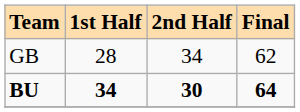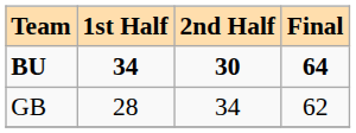 <table class="wikitable" align=right>
 <tr bgcolor=#ffdead align=center>
 <td><strong>Team</strong></td>
 <td><strong>1st Half</strong></td>
 <td><strong>2nd Half</strong></td>
 <td><strong>Final</strong></td>
 </tr>
 <tr>
+<td><strong>BU</strong></td>
+<td align=center><strong>34</strong></td>
+<td align=center><strong>30</strong></td>
+<td align=center><strong>64</strong></td>
+</tr>
+<tr>
 <td>GB</td>
 <td align=center>28</td>
 <td align=center>34</td>
 <td align=center>62</td>
 </tr>
 <tr>
-<td><strong>BU</strong></td>
-<td align=center><strong>34</strong></td>
-<td align=center><strong>30</strong></td>
-<td align=center><strong>64</strong></td>
-</tr>
-<tr>
 </tr>
 </table>
